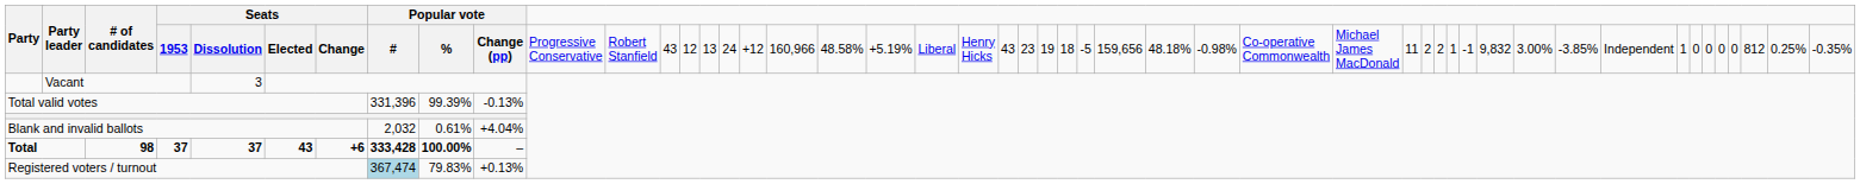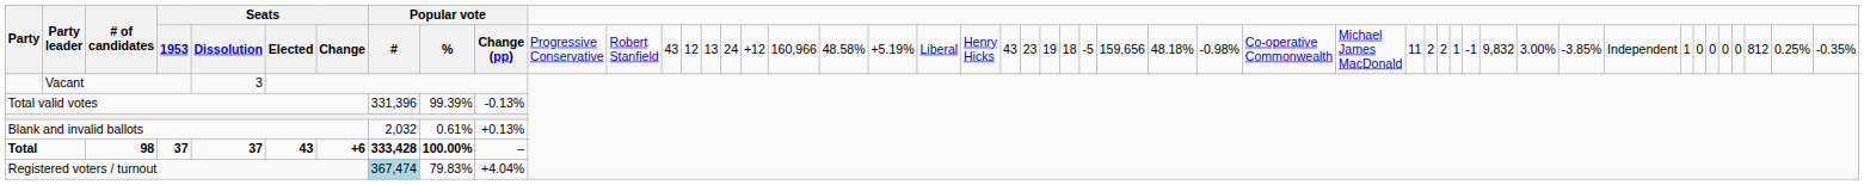 <table class="wikitable">
 <tr>
 <th rowspan="2" colspan="2">Party</th>
 <th rowspan="2">Party leader</th>
 <th rowspan="2"># of<br>candidates</th>
 <th colspan="4">Seats</th>
 <th colspan="3">Popular vote</th>
 </tr>
 <tr>
 <th><a href='#'>1953</a></th>
 <th><span><a href='#'>Dissolution</a></span></th>
 <th>Elected</th>
 <th>Change</th>
 <th>#</th>
 <th>%</th>
 <th>Change (<a href='#'>pp</a>)<br></th>
 <td><a href='#'>Progressive Conservative</a></td>
 <td><a href='#'>Robert Stanfield</a></td>
 <td align="right">43</td>
 <td align="right">12</td>
 <td align="right">13</td>
 <td align="right">24</td>
 <td align="right">+12</td>
 <td align="right">160,966</td>
 <td align="right">48.58%</td>
 <td align="right">+5.19%<br></td>
 <td><a href='#'>Liberal</a></td>
 <td><a href='#'>Henry Hicks</a></td>
 <td align="right">43</td>
 <td align="right">23</td>
 <td align="right">19</td>
 <td align="right">18</td>
 <td align="right">-5</td>
 <td align="right">159,656</td>
 <td align="right">48.18%</td>
 <td align="right">-0.98%<br></td>
 <td><a href='#'>Co-operative Commonwealth</a></td>
 <td><a href='#'>Michael James MacDonald</a></td>
 <td align="right">11</td>
 <td align="right">2</td>
 <td align="right">2</td>
 <td align="right">1</td>
 <td align="right">-1</td>
 <td align="right">9,832</td>
 <td align="right">3.00%</td>
 <td align="right">-3.85%<br></td>
 <td colspan=2>Independent</td>
 <td align="right">1</td>
 <td align="right">0</td>
 <td align="right">0</td>
 <td align="right">0</td>
 <td align="right">0</td>
 <td align="right">812</td>
 <td align="right">0.25%</td>
 <td align="right">-0.35%</td>
 </tr>
 <tr>
 <td> </td>
 <td colspan=4>Vacant</td>
 <td align="right">3</td>
 <td colspan=5> </td>
 </tr>
 <tr>
 <td colspan="8">Total valid votes</td>
 <td align="right">331,396</td>
 <td align="right">99.39%</td>
 <td align="right">-0.13%</td>
 </tr>
 <tr>
 <th colspan="11"></th>
 </tr>
 <tr>
 <td colspan="8">Blank and invalid ballots</td>
 <td align="right">2,032</td>
 <td align="right">0.61%</td>
-<td align="right">+4.04%</td>
+<td align="right">+0.13%</td>
 </tr>
 <tr>
 <td colspan=3><strong>Total</strong></td>
 <td align="right"><strong>98</strong></td>
 <td align="right"><strong>37</strong></td>
 <td align="right"><strong>37</strong></td>
 <td align="right"><strong>43</strong></td>
 <td align="right"><strong>+6</strong></td>
 <td align="right"><strong>333,428</strong></td>
 <td align="right"><strong>100.00%</strong></td>
 <td align="right">–</td>
 </tr>
 <tr>
 <td colspan="8">Registered voters / turnout</td>
 <td align="right" style="background: lightblue;">367,474</td>
 <td align="right">79.83%</td>
-<td align="right">+0.13%</td>
+<td align="right">+4.04%</td>
 </tr>
 </table>
